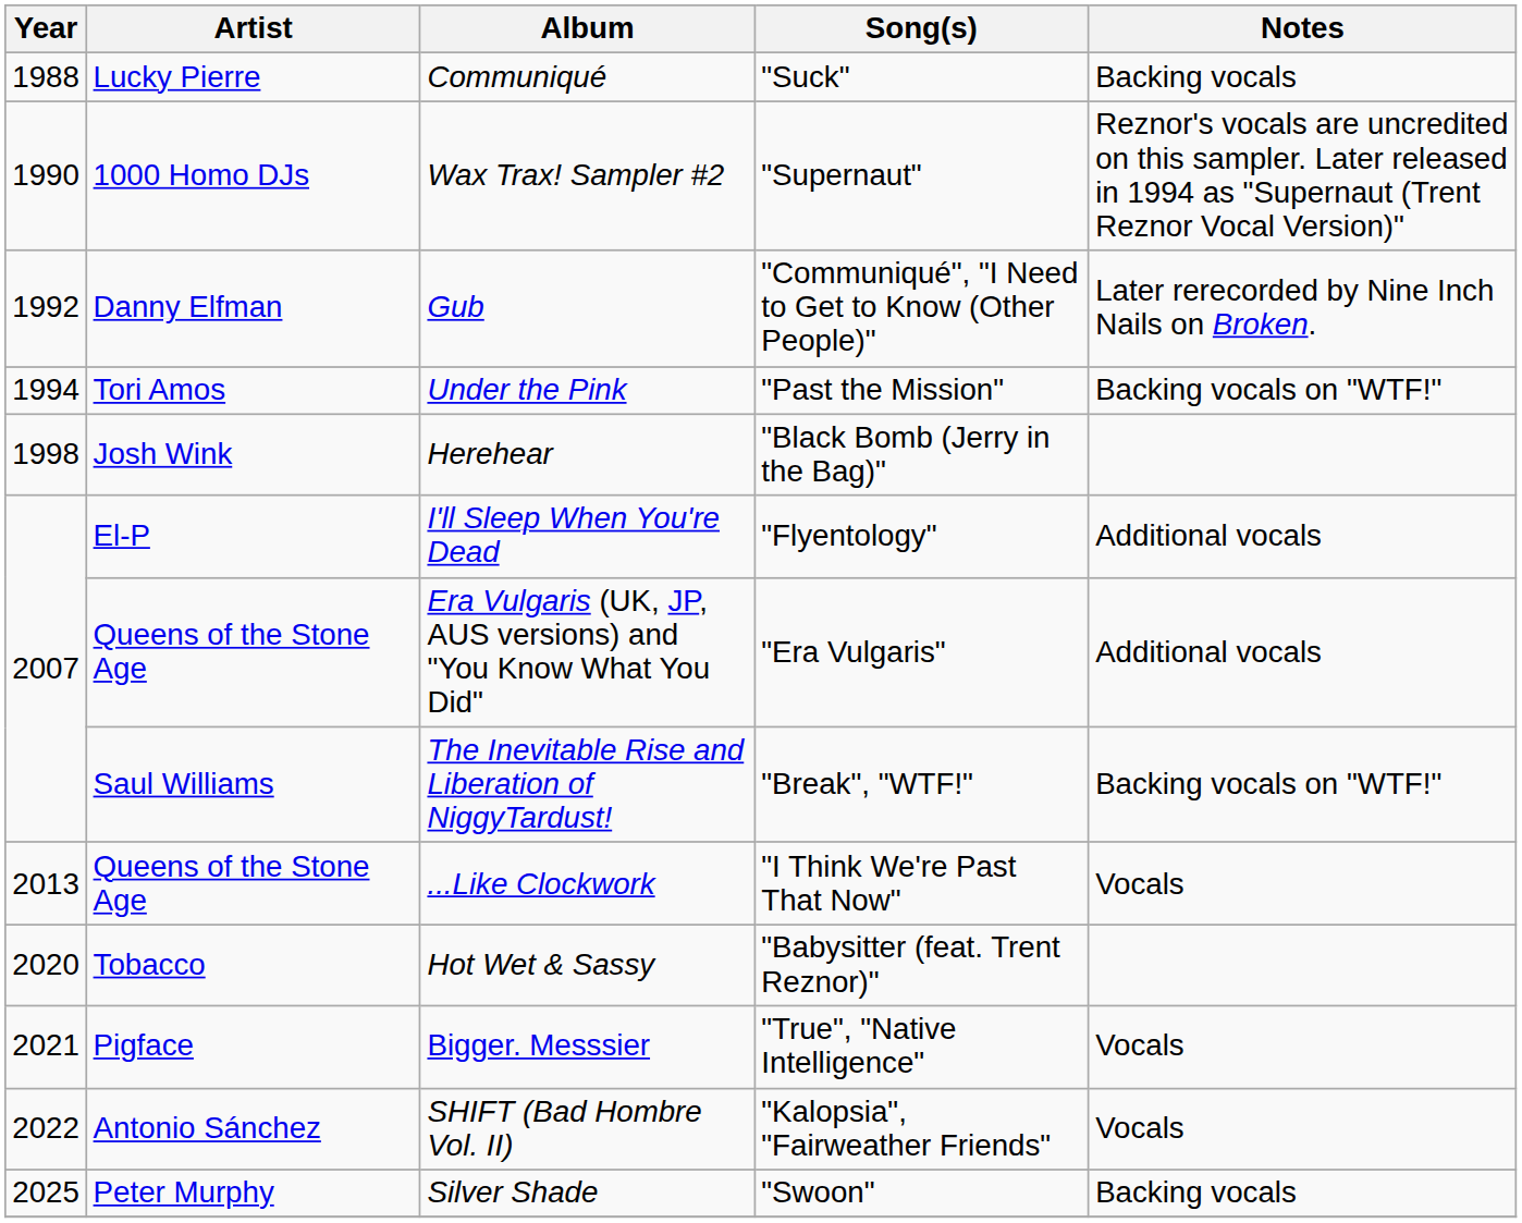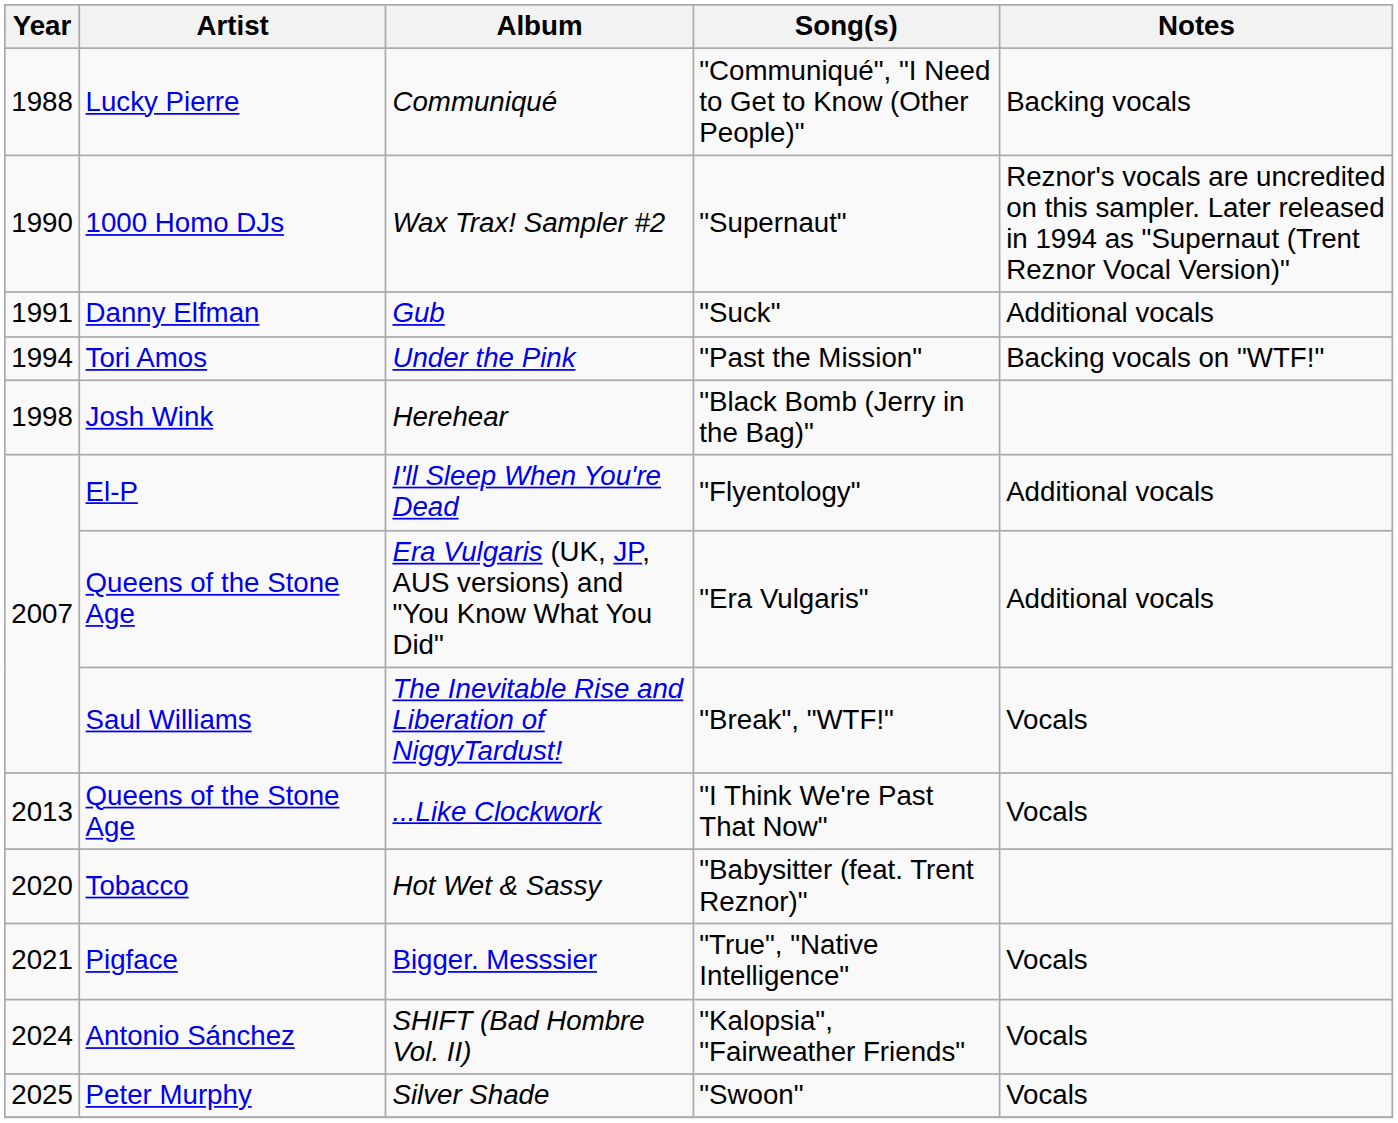 <table class="wikitable">
 <tr>
 <th width="33">Year</th>
 <th width="170">Artist</th>
 <th width="170">Album</th>
 <th width="170">Song(s)</th>
 <th width="220">Notes</th>
 </tr>
 <tr>
 <td align="center">1988</td>
 <td><a href='#'>Lucky Pierre</a></td>
 <td><em>Communiqué</em></td>
-<td>"Suck"</td>
+<td>"Communiqué", "I Need to Get to Know (Other People)"</td>
 <td>Backing vocals</td>
 </tr>
 <tr>
 <td align="center">1990</td>
 <td><a href='#'>1000 Homo DJs</a></td>
 <td><em>Wax Trax! Sampler #2</em></td>
 <td>"Supernaut"</td>
 <td>Reznor's vocals are uncredited on this sampler. Later released in 1994 as "Supernaut (Trent Reznor Vocal Version)"</td>
 </tr>
 <tr>
-<td align="center">1992</td>
+<td align="center">1991</td>
 <td><a href='#'>Danny Elfman</a></td>
 <td><em><a href='#'>Gub</a></em></td>
-<td>"Communiqué", "I Need to Get to Know (Other People)"</td>
-<td>Later rerecorded by Nine Inch Nails on <em><a href='#'>Broken</a></em>.</td>
+<td>"Suck"</td>
+<td>Additional vocals</td>
 </tr>
 <tr>
 <td align="center">1994</td>
 <td><a href='#'>Tori Amos</a></td>
 <td><em><a href='#'>Under the Pink</a></em></td>
 <td>"Past the Mission"</td>
 <td>Backing vocals on "WTF!"</td>
 </tr>
 <tr>
 <td align="center">1998</td>
 <td><a href='#'>Josh Wink</a></td>
 <td><em>Herehear</em></td>
 <td>"Black Bomb (Jerry in the Bag)"</td>
 <td></td>
 </tr>
 <tr>
 <td align="center" rowspan="3">2007</td>
 <td><a href='#'>El-P</a></td>
 <td><em><a href='#'>I'll Sleep When You're Dead</a></em></td>
 <td>"Flyentology"</td>
 <td>Additional vocals</td>
 </tr>
 <tr>
 <td><a href='#'>Queens of the Stone Age</a></td>
 <td><em><a href='#'>Era Vulgaris</a></em> (UK, <a href='#'>JP</a>, AUS versions) and "You Know What You Did"</td>
 <td>"Era Vulgaris"</td>
 <td>Additional vocals</td>
 </tr>
 <tr>
 <td><a href='#'>Saul Williams</a></td>
 <td><em><a href='#'>The Inevitable Rise and Liberation of NiggyTardust!</a></em></td>
 <td>"Break", "WTF!"</td>
-<td>Backing vocals on "WTF!"</td>
+<td>Vocals</td>
 </tr>
 <tr>
 <td align="center" rowspan="1">2013</td>
 <td><a href='#'>Queens of the Stone Age</a></td>
 <td><em><a href='#'>...Like Clockwork</a></em></td>
 <td>"I Think We're Past That Now"</td>
 <td>Vocals</td>
 </tr>
 <tr>
 <td align="center" rowspan="1">2020</td>
 <td><a href='#'>Tobacco</a></td>
 <td><em>Hot Wet & Sassy</em></td>
 <td>"Babysitter (feat. Trent Reznor)"</td>
 <td></td>
 </tr>
 <tr>
 <td align="center" rowspan="1">2021</td>
 <td><a href='#'>Pigface</a></td>
 <td><a href='#'>Bigger. Messsier</a></td>
 <td>"True", "Native Intelligence"</td>
 <td>Vocals</td>
 </tr>
 <tr>
-<td align="center" rowspan="1">2022</td>
+<td align="center" rowspan="1">2024</td>
 <td><a href='#'>Antonio Sánchez</a></td>
 <td><em>SHIFT (Bad Hombre Vol. II)</em></td>
 <td>"Kalopsia", "Fairweather Friends"</td>
 <td>Vocals</td>
 </tr>
 <tr>
 <td align="center" rowspan="1">2025</td>
 <td><a href='#'>Peter Murphy</a></td>
 <td><em>Silver Shade</em></td>
 <td>"Swoon"</td>
-<td>Backing vocals</td>
+<td>Vocals</td>
 </tr>
 <tr>
 </tr>
 </table>
